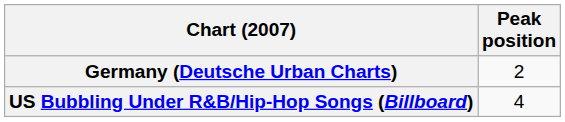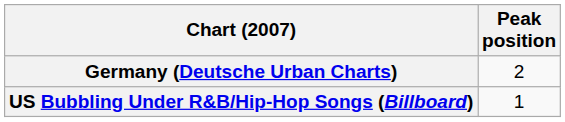 <table class="wikitable sortable plainrowheaders" style="text-align:center">
 <tr>
 <th scope="col">Chart (2007)</th>
 <th scope="col">Peak<br>position</th>
 </tr>
 <tr>
 <th scope="row">Germany (<a href='#'>Deutsche Urban Charts</a>)</th>
 <td align="center">2</td>
 </tr>
 <tr>
 <th scope="row">US <a href='#'>Bubbling Under R&B/Hip-Hop Songs</a> (<em><a href='#'>Billboard</a></em>)</th>
-<td align="center">4</td>
+<td align="center">1</td>
 </tr>
 </table>
